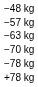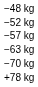 <table>
 <tr>
 <td>−48 kg</td>
+<td></td>
+<td></td>
+<td><br></td>
+</tr>
+<tr>
+<td>−52 kg</td>
 <td></td>
 <td></td>
 <td><br></td>
 </tr>
 <tr>
 <td>−57 kg</td>
 <td></td>
 <td></td>
 <td><br></td>
 </tr>
 <tr>
 <td>−63 kg</td>
 <td></td>
 <td></td>
 <td><br></td>
 </tr>
 <tr>
 <td>−70 kg</td>
 <td></td>
 <td></td>
 <td><br></td>
 </tr>
 <tr>
-<td>−78 kg</td>
-<td></td>
-<td></td>
-<td><br></td>
-</tr>
-<tr>
 <td>+78 kg</td>
 <td></td>
 <td></td>
 <td><br></td>
 </tr>
 </table>
